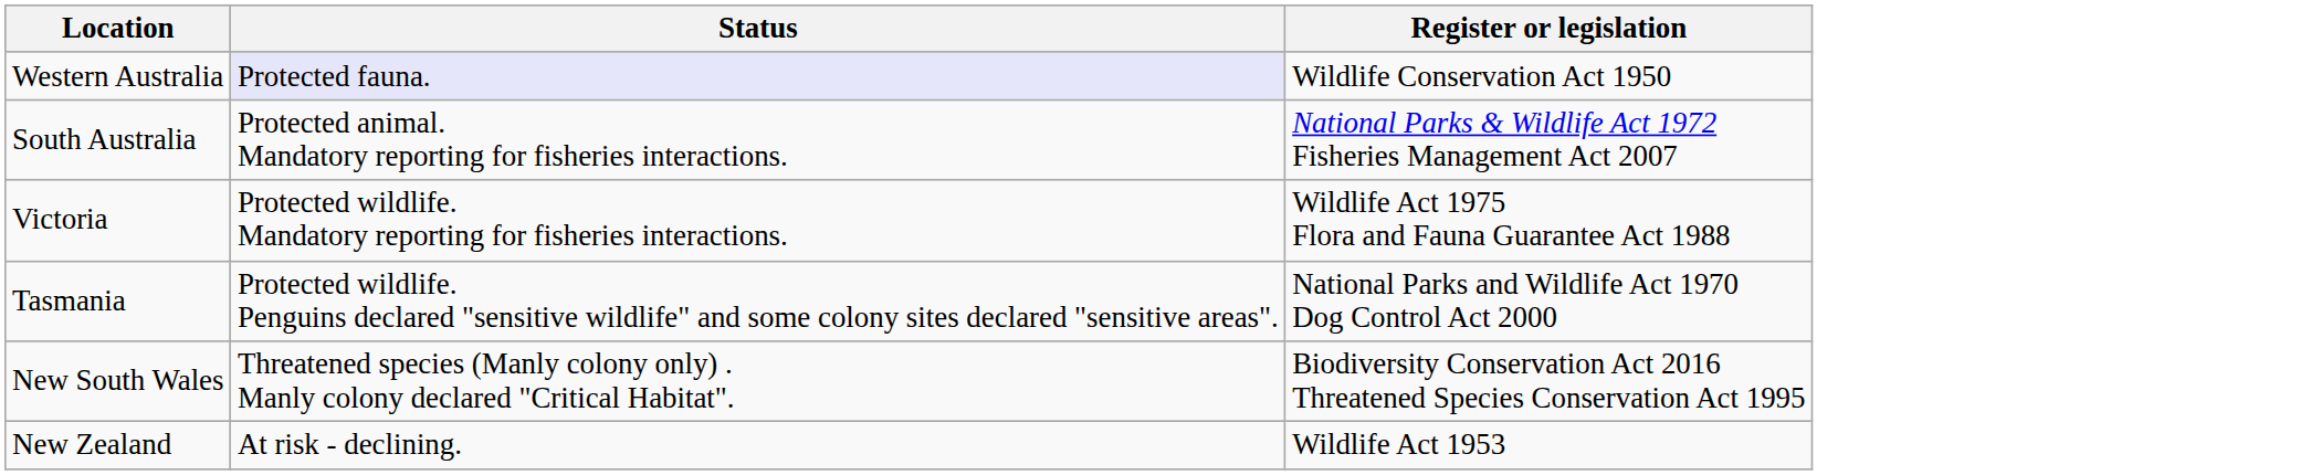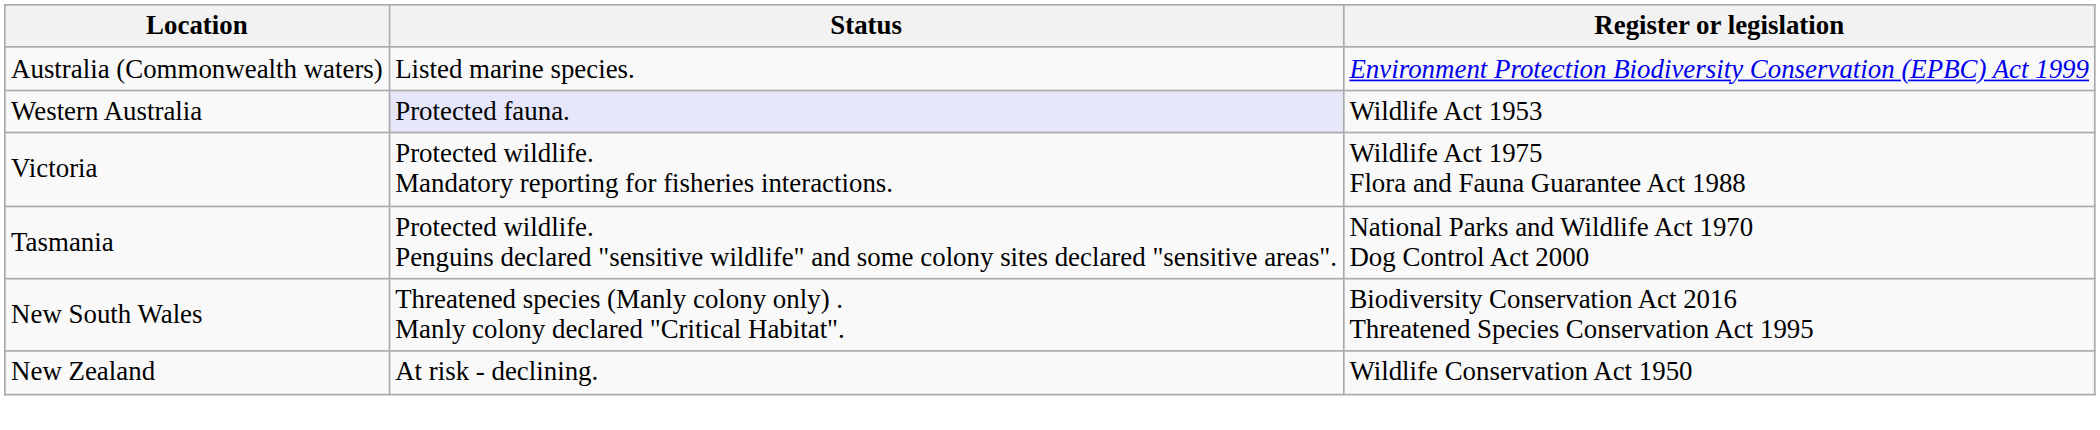 <table class="wikitable">
 <tr>
 <th>Location</th>
 <th>Status</th>
 <th>Register or legislation</th>
 </tr>
 <tr>
+<td>Australia (Commonwealth waters)</td>
+<td>Listed marine species.</td>
+<td><em><a href='#'>Environment Protection Biodiversity Conservation (EPBC) Act 1999</a></em></td>
+</tr>
+<tr>
 <td>Western Australia</td>
 <td style="background: lavender;">Protected fauna.</td>
-<td>Wildlife Conservation Act 1950</td>
-</tr>
-<tr>
-<td>South Australia</td>
-<td>Protected animal.<br>Mandatory reporting for fisheries interactions.</td>
-<td><em><a href='#'>National Parks & Wildlife Act 1972</a></em><br>Fisheries Management Act 2007</td>
+<td>Wildlife Act 1953</td>
 </tr>
 <tr>
 <td>Victoria</td>
 <td>Protected wildlife.<br>Mandatory reporting for fisheries interactions.</td>
 <td>Wildlife Act 1975<br>Flora and Fauna Guarantee Act 1988</td>
 </tr>
 <tr>
 <td>Tasmania</td>
 <td>Protected wildlife.<br>Penguins declared "sensitive wildlife" and some colony sites declared "sensitive areas".</td>
 <td>National Parks and Wildlife Act 1970<br>Dog Control Act 2000</td>
 </tr>
 <tr>
 <td>New South Wales</td>
 <td>Threatened species (Manly colony only) .<br>Manly colony declared "Critical Habitat".</td>
 <td>Biodiversity Conservation Act 2016<br>Threatened Species Conservation Act 1995</td>
 </tr>
 <tr>
 <td>New Zealand</td>
 <td>At risk - declining.</td>
-<td>Wildlife Act 1953</td>
+<td>Wildlife Conservation Act 1950</td>
 </tr>
 </table>
